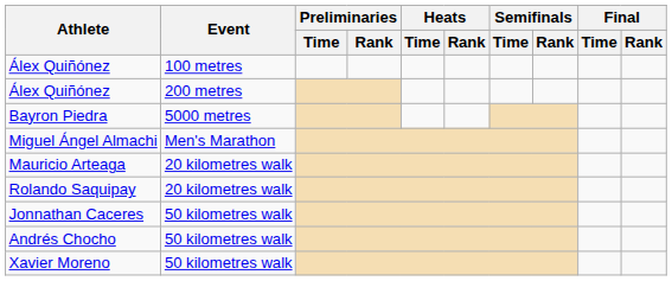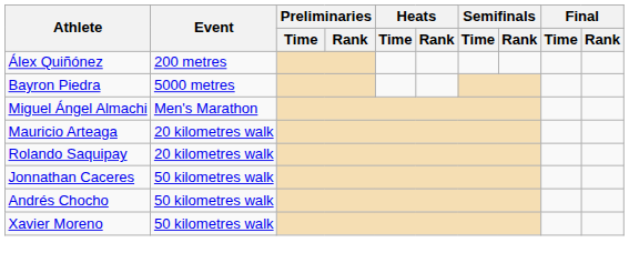 <table class=wikitable style="font-size:90%;">
 <tr>
 <th rowspan="2">Athlete</th>
 <th rowspan="2">Event</th>
 <th colspan="2">Preliminaries</th>
 <th colspan="2">Heats</th>
 <th colspan="2">Semifinals</th>
 <th colspan="2">Final</th>
 </tr>
 <tr>
 <th>Time</th>
 <th>Rank</th>
 <th>Time</th>
 <th>Rank</th>
 <th>Time</th>
 <th>Rank</th>
 <th>Time</th>
 <th>Rank</th>
-</tr>
-<tr style="border-top: single;">
-<td><a href='#'>Álex Quiñónez</a></td>
-<td><a href='#'>100 metres</a></td>
-<td align=center></td>
-<td align=center></td>
-<td align=center></td>
-<td align=center></td>
-<td align=center></td>
-<td align=center></td>
-<td align=center></td>
-<td align=center></td>
 </tr>
 <tr style="border-top: single;">
 <td><a href='#'>Álex Quiñónez</a></td>
 <td><a href='#'>200 metres</a></td>
 <td colspan= 2 bgcolor="wheat"></td>
 <td align=center></td>
 <td align=center></td>
 <td align=center></td>
 <td align=center></td>
 <td align=center></td>
 <td align=center></td>
 </tr>
 <tr style="border-top: single;">
 <td><a href='#'>Bayron Piedra</a></td>
 <td><a href='#'>5000 metres</a></td>
 <td colspan= 2 bgcolor="wheat"></td>
 <td align=center></td>
 <td align=center></td>
 <td colspan= 2 bgcolor="wheat"></td>
 <td align=center></td>
 <td align=center></td>
 </tr>
 <tr style="border-top: single;">
 <td><a href='#'>Miguel Ángel Almachi</a></td>
 <td><a href='#'>Men's Marathon</a></td>
 <td colspan= 6 bgcolor="wheat"></td>
 <td align=center></td>
 <td align=center></td>
 </tr>
 <tr style="border-top: single;">
 <td><a href='#'>Mauricio Arteaga</a></td>
 <td><a href='#'>20 kilometres walk</a></td>
 <td colspan= 6 bgcolor="wheat"></td>
 <td align=center></td>
 <td align=center></td>
 </tr>
 <tr style="border-top: single;">
 <td><a href='#'>Rolando Saquipay</a></td>
 <td><a href='#'>20 kilometres walk</a></td>
 <td colspan= 6 bgcolor="wheat"></td>
 <td align=center></td>
 <td align=center></td>
 </tr>
 <tr style="border-top: single;">
 <td><a href='#'>Jonnathan Caceres</a></td>
 <td><a href='#'>50 kilometres walk</a></td>
 <td colspan= 6 bgcolor="wheat"></td>
 <td align=center></td>
 <td align=center></td>
 </tr>
 <tr style="border-top: single;">
 <td><a href='#'>Andrés Chocho</a></td>
 <td><a href='#'>50 kilometres walk</a></td>
 <td colspan= 6 bgcolor="wheat"></td>
 <td align=center></td>
 <td align=center></td>
 </tr>
 <tr style="border-top: single;">
 <td><a href='#'>Xavier Moreno</a></td>
 <td><a href='#'>50 kilometres walk</a></td>
 <td colspan= 6 bgcolor="wheat"></td>
 <td align=center></td>
 <td align=center></td>
 </tr>
 </table>
